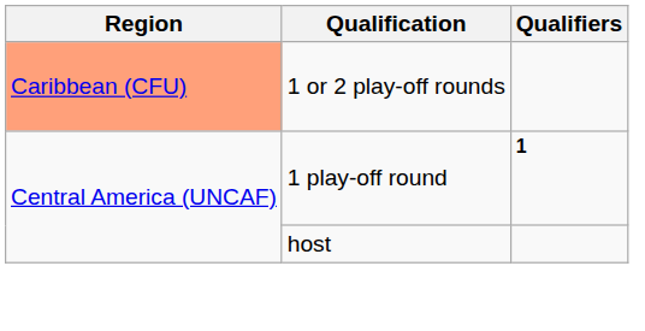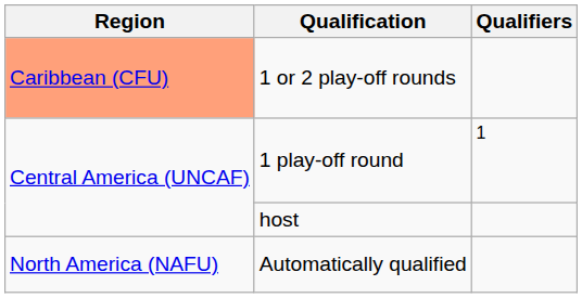 <table class=wikitable>
 <tr>
 <th>Region</th>
 <th>Qualification</th>
 <th>Qualifiers</th>
 </tr>
 <tr>
 <td style="background: lightsalmon;"><a href='#'>Caribbean (CFU)</a></td>
 <td>1 or 2 play-off rounds</td>
 <td><br><br><br></td>
 </tr>
 <tr>
 <td rowspan="2"><a href='#'>Central America (UNCAF)</a></td>
 <td>1 play-off round</td>
-<td><strong><sup>1</sup><br><br> <br></strong></td>
+<td><sup>1</sup><br><br> <br></td>
 </tr>
 <tr>
 <td>host</td>
 <td></td>
 </tr>
+<tr>
+<td><a href='#'>North America (NAFU)</a></td>
+<td>Automatically qualified</td>
+<td> <br><br></td>
+</tr>
 </table>
